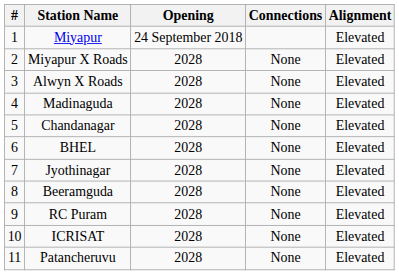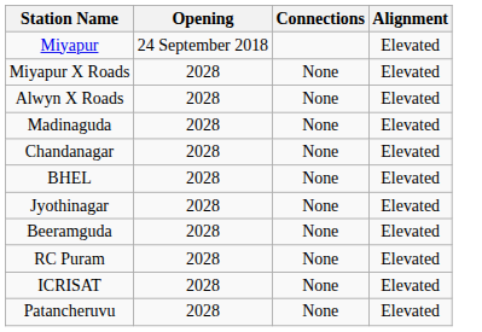 <table class="wikitable" style="text-align: center;">
 <tr>
-<th>#</th>
 <th>Station Name</th>
 <th>Opening</th>
 <th>Connections</th>
 <th>Alignment</th>
 </tr>
 <tr>
-<td>1</td>
 <td><a href='#'>Miyapur</a></td>
 <td>24 September 2018</td>
 <td></td>
 <td>Elevated</td>
 </tr>
 <tr>
-<td>2</td>
 <td>Miyapur X Roads</td>
 <td>2028</td>
 <td>None</td>
 <td>Elevated</td>
 </tr>
 <tr>
-<td>3</td>
 <td>Alwyn X Roads</td>
 <td>2028</td>
 <td>None</td>
 <td>Elevated</td>
 </tr>
 <tr>
-<td>4</td>
 <td>Madinaguda</td>
 <td>2028</td>
 <td>None</td>
 <td>Elevated</td>
 </tr>
 <tr>
-<td>5</td>
 <td>Chandanagar</td>
 <td>2028</td>
 <td>None</td>
 <td>Elevated</td>
 </tr>
 <tr>
-<td>6</td>
 <td>BHEL</td>
 <td>2028</td>
 <td>None</td>
 <td>Elevated</td>
 </tr>
 <tr>
-<td>7</td>
 <td>Jyothinagar</td>
 <td>2028</td>
 <td>None</td>
 <td>Elevated</td>
 </tr>
 <tr>
-<td>8</td>
 <td>Beeramguda</td>
 <td>2028</td>
 <td>None</td>
 <td>Elevated</td>
 </tr>
 <tr>
-<td>9</td>
 <td>RC Puram</td>
 <td>2028</td>
 <td>None</td>
 <td>Elevated</td>
 </tr>
 <tr>
-<td>10</td>
 <td>ICRISAT</td>
 <td>2028</td>
 <td>None</td>
 <td>Elevated</td>
 </tr>
 <tr>
-<td>11</td>
 <td>Patancheruvu</td>
 <td>2028</td>
 <td>None</td>
 <td>Elevated</td>
 </tr>
 </table>
